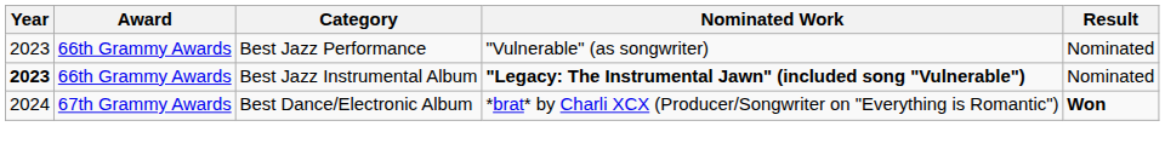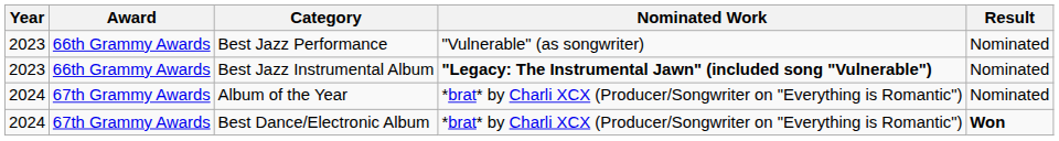 <table class="wikitable">
 <tr>
 <th>Year</th>
 <th>Award</th>
 <th>Category</th>
 <th>Nominated Work</th>
 <th>Result</th>
 </tr>
 <tr>
 <td>2023</td>
 <td><a href='#'>66th Grammy Awards</a></td>
 <td>Best Jazz Performance</td>
 <td>"Vulnerable" (as songwriter)</td>
 <td>Nominated</td>
 </tr>
 <tr>
-<td><strong>2023</strong></td>
+<td>2023</td>
 <td><a href='#'>66th Grammy Awards</a></td>
 <td>Best Jazz Instrumental Album</td>
 <td><strong>"Legacy: The Instrumental Jawn" (included song "Vulnerable")</strong></td>
+<td>Nominated</td>
+</tr>
+<tr>
+<td>2024</td>
+<td><a href='#'>67th Grammy Awards</a></td>
+<td>Album of the Year</td>
+<td>*<a href='#'>brat</a>* by <a href='#'>Charli XCX</a> (Producer/Songwriter on "Everything is Romantic")</td>
 <td>Nominated</td>
 </tr>
 <tr>
 <td>2024</td>
 <td><a href='#'>67th Grammy Awards</a></td>
 <td>Best Dance/Electronic Album</td>
 <td>*<a href='#'>brat</a>* by <a href='#'>Charli XCX</a> (Producer/Songwriter on "Everything is Romantic")</td>
 <td><strong>Won</strong></td>
 </tr>
 </table>
